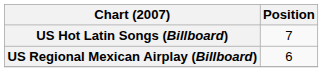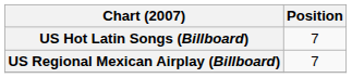 <table class="wikitable plainrowheaders " style="text-align:center;">
 <tr>
 <th scope="col">Chart (2007)</th>
 <th scope="col">Position</th>
 </tr>
 <tr>
 <th scope="row">US Hot Latin Songs (<em>Billboard</em>)</th>
 <td>7</td>
 </tr>
 <tr>
 <th scope="row">US Regional Mexican Airplay (<em>Billboard</em>)</th>
-<td>6</td>
+<td>7</td>
 </tr>
 <tr>
 </tr>
 </table>
